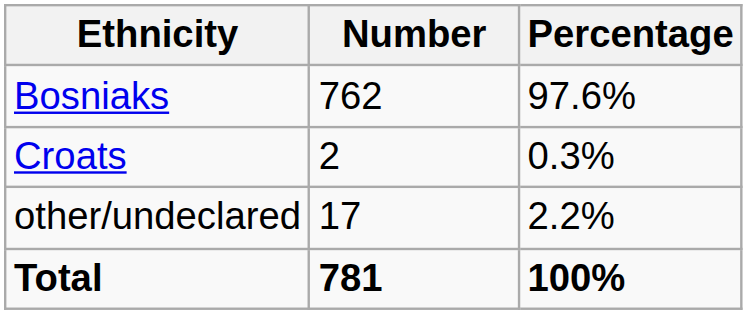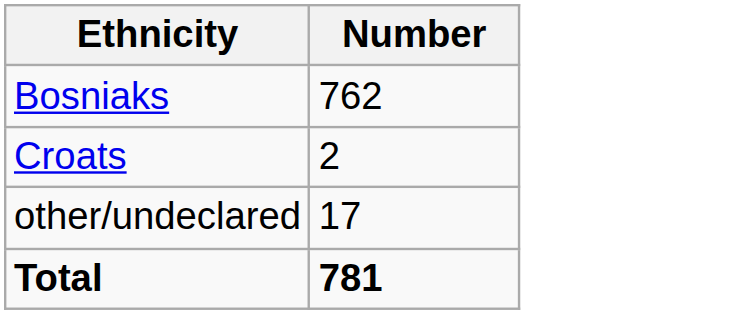 <table class="wikitable">
 <tr>
 <th width="100px">Ethnicity</th>
 <th width="80px">Number</th>
-<th width="80px">Percentage</th>
 </tr>
 <tr>
 <td><a href='#'>Bosniaks</a></td>
 <td>762</td>
-<td>97.6%</td>
 </tr>
 <tr>
 <td><a href='#'>Croats</a></td>
 <td>2</td>
-<td>0.3%</td>
 </tr>
 <tr>
 <td>other/undeclared</td>
 <td>17</td>
-<td>2.2%</td>
 </tr>
 <tr>
 <td><strong>Total</strong></td>
 <td><strong>781</strong></td>
-<td><strong>100%</strong></td>
 </tr>
 </table>
